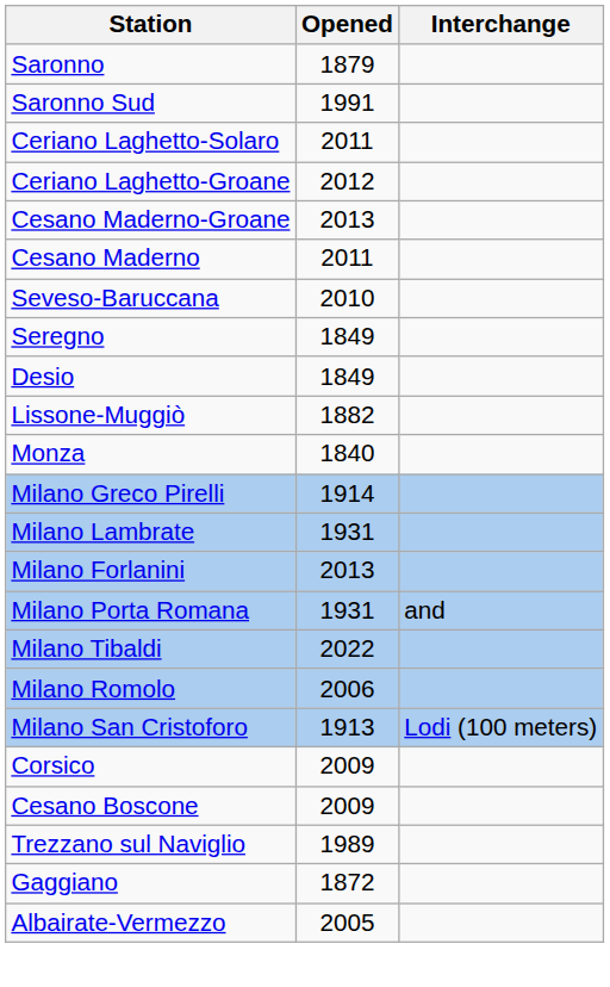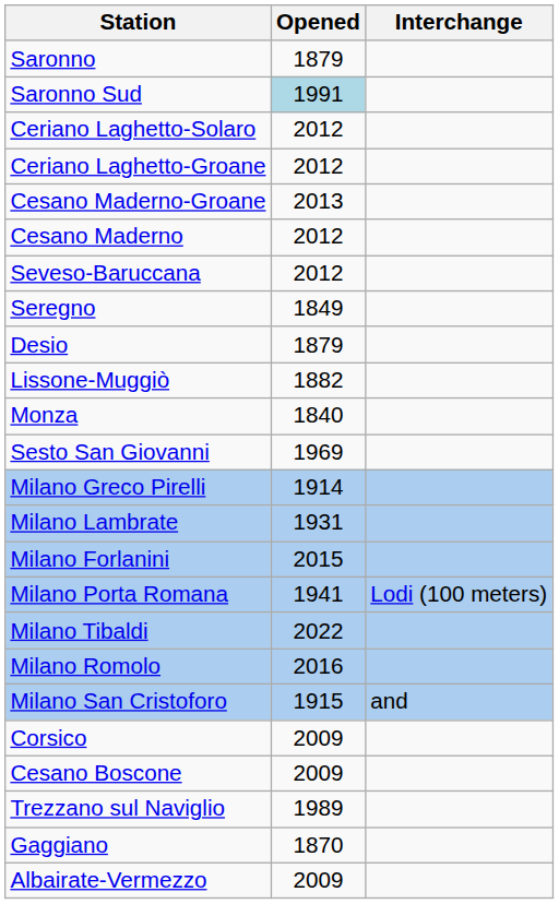 <table class="wikitable" style="text-align:left;">
 <tr>
 <th>Station</th>
 <th>Opened</th>
 <th>Interchange</th>
 </tr>
 <tr>
 <td><a href='#'>Saronno</a></td>
 <td align=center>1879</td>
 <td>   <a href='#'></a></td>
 </tr>
 <tr>
 <td><a href='#'>Saronno Sud</a></td>
-<td align=center>1991</td>
+<td align=center style="background: lightblue;">1991</td>
 <td> </td>
 </tr>
 <tr>
 <td><a href='#'>Ceriano Laghetto-Solaro</a></td>
-<td align=center>2011</td>
+<td align=center>2012</td>
 <td></td>
 </tr>
 <tr>
 <td><a href='#'>Ceriano Laghetto-Groane</a></td>
 <td align=center>2012</td>
 <td></td>
 </tr>
 <tr>
 <td><a href='#'>Cesano Maderno-Groane</a></td>
 <td align=center>2013</td>
 <td></td>
 </tr>
 <tr>
 <td><a href='#'>Cesano Maderno</a></td>
-<td align=center>2011</td>
+<td align=center>2012</td>
 <td>  </td>
 </tr>
 <tr>
 <td><a href='#'>Seveso-Baruccana</a></td>
-<td align=center>2010</td>
+<td align=center>2012</td>
 <td></td>
 </tr>
 <tr>
 <td><a href='#'>Seregno</a></td>
 <td align=center>1849</td>
 <td> </td>
 </tr>
 <tr>
 <td><a href='#'>Desio</a></td>
-<td align=center>1849</td>
+<td align=center>1879</td>
 <td></td>
 </tr>
 <tr>
 <td><a href='#'>Lissone-Muggiò</a></td>
 <td align=center>1882</td>
 <td></td>
 </tr>
 <tr>
 <td><a href='#'>Monza</a></td>
 <td align=center>1840</td>
 <td>   </td>
+</tr>
+<tr>
+<td><a href='#'>Sesto San Giovanni</a></td>
+<td align=center>1969</td>
+<td>    </td>
 </tr>
 <tr bgcolor="#ABCDEF">
 <td><a href='#'>Milano Greco Pirelli</a></td>
 <td align=center>1914</td>
 <td>   </td>
 </tr>
 <tr bgcolor="#ABCDEF">
 <td><a href='#'>Milano Lambrate</a></td>
 <td align=center>1931</td>
 <td> </td>
 </tr>
 <tr bgcolor="#ABCDEF">
 <td><a href='#'>Milano Forlanini</a></td>
-<td align=center>2013</td>
+<td align=center>2015</td>
 <td>  </td>
 </tr>
 <tr bgcolor="#ABCDEF">
 <td><a href='#'>Milano Porta Romana</a></td>
-<td align=center>1931</td>
-<td> and </td>
+<td align=center>1941</td>
+<td> <a href='#'>Lodi</a> (100 meters)</td>
 </tr>
 <tr bgcolor="#ABCDEF">
 <td><a href='#'>Milano Tibaldi</a></td>
 <td align=center>2022</td>
 <td></td>
 </tr>
 <tr bgcolor="#ABCDEF">
 <td><a href='#'>Milano Romolo</a></td>
-<td align=center>2006</td>
+<td align=center>2016</td>
 <td></td>
 </tr>
 <tr bgcolor="#ABCDEF">
 <td><a href='#'>Milano San Cristoforo</a></td>
-<td align=center>1913</td>
-<td> <a href='#'>Lodi</a> (100 meters)</td>
+<td align=center>1915</td>
+<td> and </td>
 </tr>
 <tr>
 <td><a href='#'>Corsico</a></td>
 <td align=center>2009</td>
 <td></td>
 </tr>
 <tr>
 <td><a href='#'>Cesano Boscone</a></td>
 <td align=center>2009</td>
 <td></td>
 </tr>
 <tr>
 <td><a href='#'>Trezzano sul Naviglio</a></td>
 <td align=center>1989</td>
 <td></td>
 </tr>
 <tr>
 <td><a href='#'>Gaggiano</a></td>
-<td align=center>1872</td>
+<td align=center>1870</td>
 <td></td>
 </tr>
 <tr>
 <td><a href='#'>Albairate-Vermezzo</a></td>
-<td align=center>2005</td>
+<td align=center>2009</td>
 <td></td>
 </tr>
 </table>
